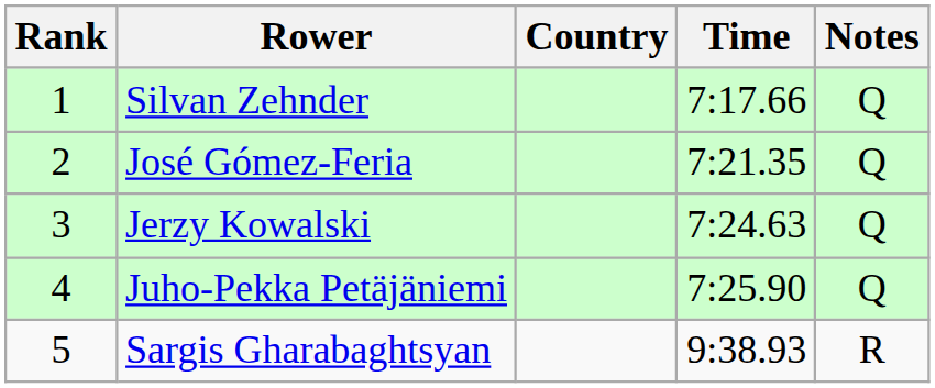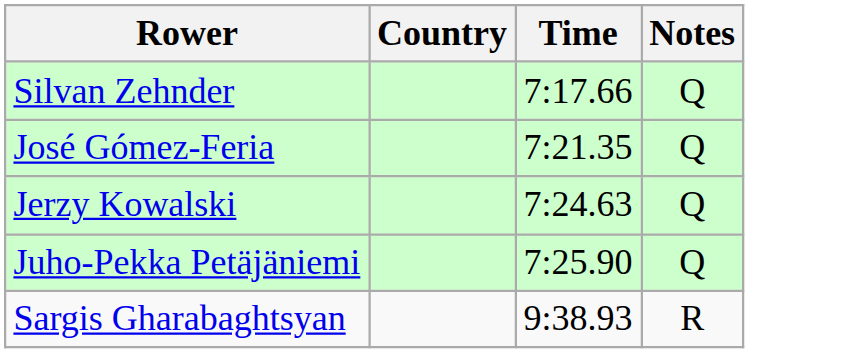 <table class="wikitable" style="text-align:center">
 <tr>
-<th>Rank</th>
 <th>Rower</th>
 <th>Country</th>
 <th>Time</th>
 <th>Notes</th>
 </tr>
 <tr bgcolor=ccffcc>
-<td>1</td>
 <td align="left"><a href='#'>Silvan Zehnder</a></td>
 <td align="left"></td>
 <td>7:17.66</td>
 <td>Q</td>
 </tr>
 <tr bgcolor=ccffcc>
-<td>2</td>
 <td align="left"><a href='#'>José Gómez-Feria</a></td>
 <td align="left"></td>
 <td>7:21.35</td>
 <td>Q</td>
 </tr>
 <tr bgcolor=ccffcc>
-<td>3</td>
 <td align="left"><a href='#'>Jerzy Kowalski</a></td>
 <td align="left"></td>
 <td>7:24.63</td>
 <td>Q</td>
 </tr>
 <tr bgcolor=ccffcc>
-<td>4</td>
 <td align="left"><a href='#'>Juho-Pekka Petäjäniemi</a></td>
 <td align="left"></td>
 <td>7:25.90</td>
 <td>Q</td>
 </tr>
 <tr>
-<td>5</td>
 <td align="left"><a href='#'>Sargis Gharabaghtsyan</a></td>
 <td align="left"></td>
 <td>9:38.93</td>
 <td>R</td>
 </tr>
 </table>
